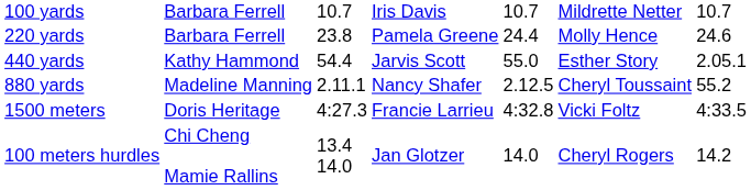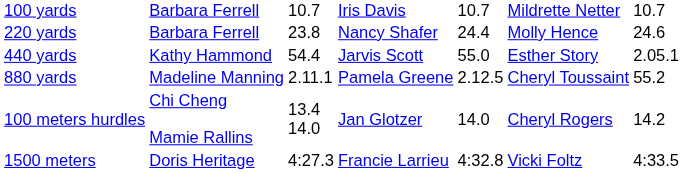 <table>
 <tr>
 <td><a href='#'>100 yards</a></td>
 <td><a href='#'>Barbara Ferrell</a></td>
 <td>10.7</td>
 <td><a href='#'>Iris Davis</a></td>
 <td>10.7</td>
 <td><a href='#'>Mildrette Netter</a></td>
 <td>10.7</td>
 </tr>
 <tr>
 <td><a href='#'>220 yards</a></td>
 <td><a href='#'>Barbara Ferrell</a></td>
 <td>23.8</td>
-<td><a href='#'>Pamela Greene</a></td>
+<td><a href='#'>Nancy Shafer</a></td>
 <td>24.4</td>
 <td><a href='#'>Molly Hence</a></td>
 <td>24.6</td>
 </tr>
 <tr>
 <td><a href='#'>440 yards</a></td>
 <td><a href='#'>Kathy Hammond</a></td>
 <td>54.4</td>
 <td><a href='#'>Jarvis Scott</a></td>
 <td>55.0</td>
 <td><a href='#'>Esther Story</a></td>
 <td>2.05.1</td>
 </tr>
 <tr>
 <td><a href='#'>880 yards</a></td>
 <td><a href='#'>Madeline Manning</a></td>
 <td>2.11.1</td>
-<td><a href='#'>Nancy Shafer</a></td>
+<td><a href='#'>Pamela Greene</a></td>
 <td>2.12.5</td>
 <td><a href='#'>Cheryl Toussaint</a></td>
 <td>55.2</td>
+</tr>
+<tr>
+<td><a href='#'>100 meters hurdles</a></td>
+<td><a href='#'>Chi Cheng</a><br><br><a href='#'>Mamie Rallins</a></td>
+<td>13.4<br>14.0</td>
+<td><a href='#'>Jan Glotzer</a></td>
+<td>14.0</td>
+<td><a href='#'>Cheryl Rogers</a></td>
+<td>14.2</td>
 </tr>
 <tr>
 <td><a href='#'>1500 meters</a></td>
 <td><a href='#'>Doris Heritage</a></td>
 <td>4:27.3</td>
 <td><a href='#'>Francie Larrieu</a></td>
 <td>4:32.8</td>
 <td><a href='#'>Vicki Foltz</a></td>
 <td>4:33.5</td>
 </tr>
-<tr>
-<td><a href='#'>100 meters hurdles</a></td>
-<td><a href='#'>Chi Cheng</a><br><br><a href='#'>Mamie Rallins</a></td>
-<td>13.4<br>14.0</td>
-<td><a href='#'>Jan Glotzer</a></td>
-<td>14.0</td>
-<td><a href='#'>Cheryl Rogers</a></td>
-<td>14.2</td>
-</tr>
 </table>
